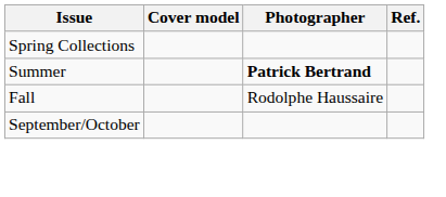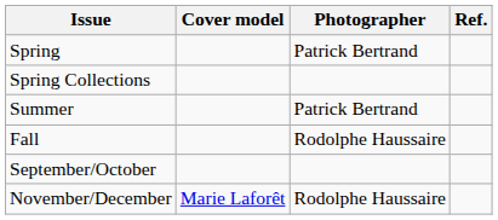 <table class="wikitable">
 <tr>
 <th>Issue</th>
 <th>Cover model</th>
 <th>Photographer</th>
 <th>Ref.</th>
+</tr>
+<tr>
+<td>Spring</td>
+<td></td>
+<td>Patrick Bertrand</td>
+<td></td>
 </tr>
 <tr>
 <td>Spring Collections</td>
 <td></td>
 <td></td>
 <td></td>
 </tr>
 <tr>
 <td>Summer</td>
 <td></td>
-<td><strong>Patrick Bertrand</strong></td>
+<td>Patrick Bertrand</td>
 <td></td>
 </tr>
 <tr>
 <td>Fall</td>
 <td></td>
 <td>Rodolphe Haussaire</td>
 <td></td>
 </tr>
 <tr>
 <td>September/October</td>
 <td></td>
 <td></td>
 <td></td>
 </tr>
+<tr>
+<td>November/December</td>
+<td><a href='#'>Marie Laforêt</a></td>
+<td>Rodolphe Haussaire</td>
+<td></td>
+</tr>
 </table>
